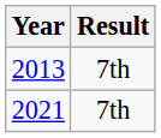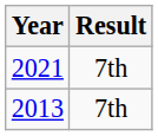 <table class="wikitable" style="text-align:center">
 <tr>
 <th>Year</th>
 <th>Result</th>
 </tr>
 <tr>
+<td><a href='#'>2021</a></td>
+<td>7th</td>
+</tr>
+<tr>
 <td><a href='#'>2013</a></td>
 <td>7th</td>
 </tr>
-<tr>
-<td><a href='#'>2021</a></td>
-<td>7th</td>
-</tr>
 </table>
